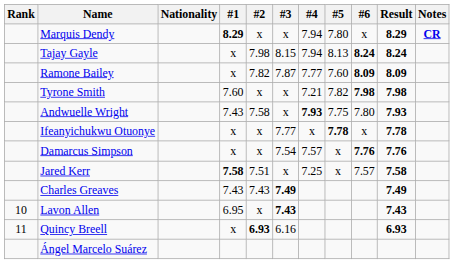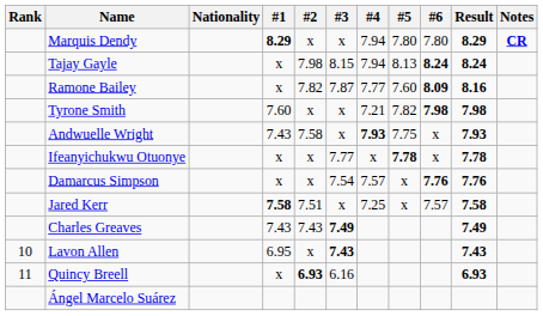 <table class="wikitable sortable" style="text-align:center;font-size:95%">
 <tr>
 <th>Rank</th>
 <th>Name</th>
 <th>Nationality</th>
 <th>#1</th>
 <th>#2</th>
 <th>#3</th>
 <th>#4</th>
 <th>#5</th>
 <th>#6</th>
 <th>Result</th>
 <th>Notes</th>
 </tr>
 <tr>
 <td></td>
 <td align=left><a href='#'>Marquis Dendy</a></td>
 <td align=left></td>
 <td><strong>8.29</strong></td>
 <td>x</td>
 <td>x</td>
 <td>7.94</td>
 <td>7.80</td>
-<td>x</td>
+<td>7.80</td>
 <td><strong>8.29</strong></td>
 <td><strong><a href='#'>CR</a></strong></td>
 </tr>
 <tr>
 <td></td>
 <td align=left><a href='#'>Tajay Gayle</a></td>
 <td align=left></td>
 <td>x</td>
 <td>7.98</td>
 <td>8.15</td>
 <td>7.94</td>
 <td>8.13</td>
 <td><strong>8.24</strong></td>
 <td><strong>8.24</strong></td>
 <td></td>
 </tr>
 <tr>
 <td></td>
 <td align=left><a href='#'>Ramone Bailey</a></td>
 <td align=left></td>
 <td>x</td>
 <td>7.82</td>
 <td>7.87</td>
 <td>7.77</td>
 <td>7.60</td>
 <td><strong>8.09</strong></td>
-<td><strong>8.09</strong></td>
+<td><strong>8.16</strong></td>
 <td></td>
 </tr>
 <tr>
 <td></td>
 <td align=left><a href='#'>Tyrone Smith</a></td>
 <td align=left></td>
 <td>7.60</td>
 <td>x</td>
 <td>x</td>
 <td>7.21</td>
 <td>7.82</td>
 <td><strong>7.98</strong></td>
 <td><strong>7.98</strong></td>
 <td></td>
 </tr>
 <tr>
 <td></td>
 <td align=left><a href='#'>Andwuelle Wright</a></td>
 <td align=left></td>
 <td>7.43</td>
 <td>7.58</td>
 <td>x</td>
 <td><strong>7.93</strong></td>
 <td>7.75</td>
-<td>7.80</td>
+<td>x</td>
 <td><strong>7.93</strong></td>
 <td></td>
 </tr>
 <tr>
 <td></td>
 <td align=left><a href='#'>Ifeanyichukwu Otuonye</a></td>
 <td align=left></td>
 <td>x</td>
 <td>x</td>
 <td>7.77</td>
 <td>x</td>
 <td><strong>7.78</strong></td>
 <td>x</td>
 <td><strong>7.78</strong></td>
 <td></td>
 </tr>
 <tr>
 <td></td>
 <td align=left><a href='#'>Damarcus Simpson</a></td>
 <td align=left></td>
 <td>x</td>
 <td>x</td>
 <td>7.54</td>
 <td>7.57</td>
 <td>x</td>
 <td><strong>7.76</strong></td>
 <td><strong>7.76</strong></td>
 <td></td>
 </tr>
 <tr>
 <td></td>
 <td align=left><a href='#'>Jared Kerr</a></td>
 <td align=left></td>
 <td><strong>7.58</strong></td>
 <td>7.51</td>
 <td>x</td>
 <td>7.25</td>
 <td>x</td>
 <td>7.57</td>
 <td><strong>7.58</strong></td>
 <td></td>
 </tr>
 <tr>
 <td></td>
 <td align=left><a href='#'>Charles Greaves</a></td>
 <td align=left></td>
 <td>7.43</td>
 <td>7.43</td>
 <td><strong>7.49</strong></td>
 <td></td>
 <td></td>
 <td></td>
 <td><strong>7.49</strong></td>
 <td></td>
 </tr>
 <tr>
 <td>10</td>
 <td align=left><a href='#'>Lavon Allen</a></td>
 <td align=left></td>
 <td>6.95</td>
 <td>x</td>
 <td><strong>7.43</strong></td>
 <td></td>
 <td></td>
 <td></td>
 <td><strong>7.43</strong></td>
 <td></td>
 </tr>
 <tr>
 <td>11</td>
 <td align=left><a href='#'>Quincy Breell</a></td>
 <td align=left></td>
 <td>x</td>
 <td><strong>6.93</strong></td>
 <td>6.16</td>
 <td></td>
 <td></td>
 <td></td>
 <td><strong>6.93</strong></td>
 <td></td>
 </tr>
 <tr>
 <td></td>
 <td align=left><a href='#'>Ángel Marcelo Suárez</a></td>
 <td align=left></td>
 <td></td>
 <td></td>
 <td></td>
 <td></td>
 <td></td>
 <td></td>
 <td><strong></strong></td>
 <td></td>
 </tr>
 </table>
